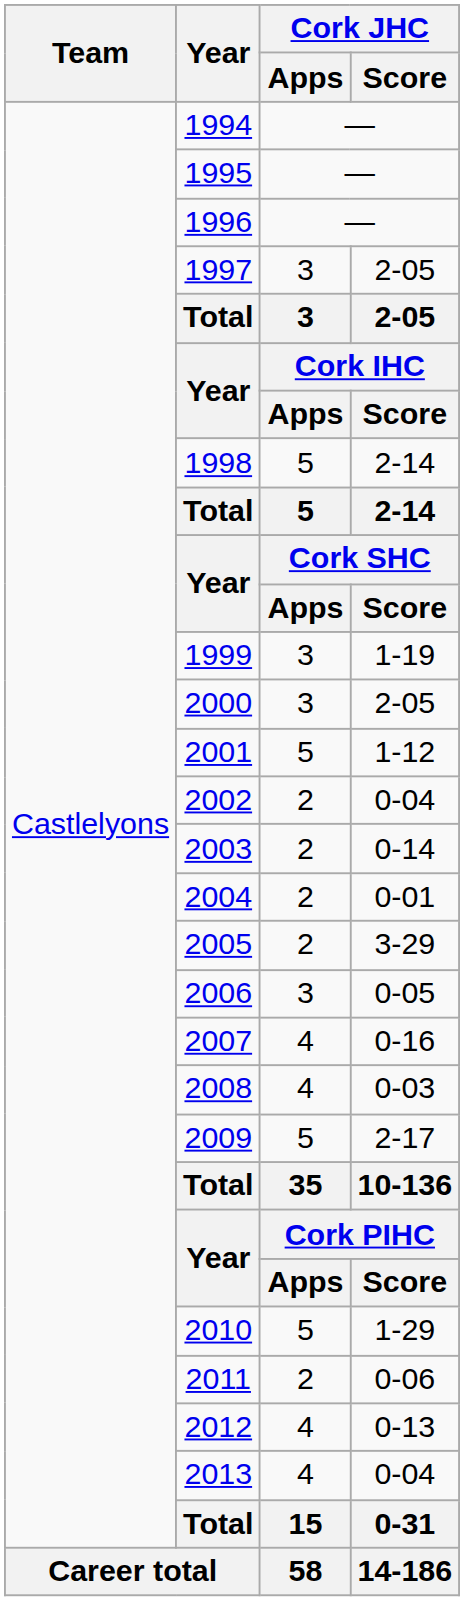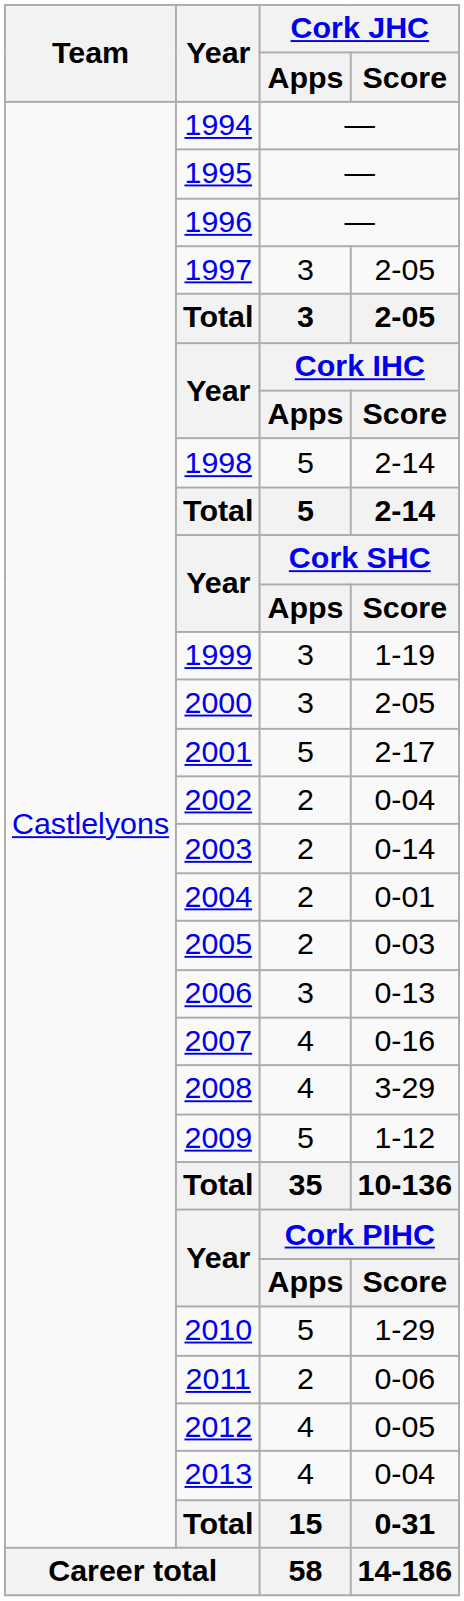 <table class="wikitable" style="text-align:center">
 <tr>
 <th rowspan="2">Team</th>
 <th rowspan="2">Year</th>
 <th colspan="2"><a href='#'>Cork JHC</a></th>
 </tr>
 <tr>
 <th>Apps</th>
 <th>Score</th>
 </tr>
 <tr>
 <td rowspan="30"><a href='#'>Castlelyons</a></td>
 <td><a href='#'>1994</a></td>
 <td colspan=2>—</td>
 </tr>
 <tr>
 <td><a href='#'>1995</a></td>
 <td colspan=2>—</td>
 </tr>
 <tr>
 <td><a href='#'>1996</a></td>
 <td colspan=2>—</td>
 </tr>
 <tr>
 <td><a href='#'>1997</a></td>
 <td>3</td>
 <td>2-05</td>
 </tr>
 <tr>
 <th>Total</th>
 <th>3</th>
 <th>2-05</th>
 </tr>
 <tr>
 <th rowspan=2>Year</th>
 <th colspan=2><a href='#'>Cork IHC</a></th>
 </tr>
 <tr>
 <th>Apps</th>
 <th>Score</th>
 </tr>
 <tr>
 <td><a href='#'>1998</a></td>
 <td>5</td>
 <td>2-14</td>
 </tr>
 <tr>
 <th>Total</th>
 <th>5</th>
 <th>2-14</th>
 </tr>
 <tr>
 <th rowspan=2>Year</th>
 <th colspan=2><a href='#'>Cork SHC</a></th>
 </tr>
 <tr>
 <th>Apps</th>
 <th>Score</th>
 </tr>
 <tr>
 <td><a href='#'>1999</a></td>
 <td>3</td>
 <td>1-19</td>
 </tr>
 <tr>
 <td><a href='#'>2000</a></td>
 <td>3</td>
 <td>2-05</td>
 </tr>
 <tr>
 <td><a href='#'>2001</a></td>
 <td>5</td>
-<td>1-12</td>
+<td>2-17</td>
 </tr>
 <tr>
 <td><a href='#'>2002</a></td>
 <td>2</td>
 <td>0-04</td>
 </tr>
 <tr>
 <td><a href='#'>2003</a></td>
 <td>2</td>
 <td>0-14</td>
 </tr>
 <tr>
 <td><a href='#'>2004</a></td>
 <td>2</td>
 <td>0-01</td>
 </tr>
 <tr>
 <td><a href='#'>2005</a></td>
 <td>2</td>
-<td>3-29</td>
+<td>0-03</td>
 </tr>
 <tr>
 <td><a href='#'>2006</a></td>
 <td>3</td>
-<td>0-05</td>
+<td>0-13</td>
 </tr>
 <tr>
 <td><a href='#'>2007</a></td>
 <td>4</td>
 <td>0-16</td>
 </tr>
 <tr>
 <td><a href='#'>2008</a></td>
 <td>4</td>
-<td>0-03</td>
+<td>3-29</td>
 </tr>
 <tr>
 <td><a href='#'>2009</a></td>
 <td>5</td>
-<td>2-17</td>
+<td>1-12</td>
 </tr>
 <tr>
 <th>Total</th>
 <th>35</th>
 <th>10-136</th>
 </tr>
 <tr>
 <th rowspan=2>Year</th>
 <th colspan=2><a href='#'>Cork PIHC</a></th>
 </tr>
 <tr>
 <th>Apps</th>
 <th>Score</th>
 </tr>
 <tr>
 <td><a href='#'>2010</a></td>
 <td>5</td>
 <td>1-29</td>
 </tr>
 <tr>
 <td><a href='#'>2011</a></td>
 <td>2</td>
 <td>0-06</td>
 </tr>
 <tr>
 <td><a href='#'>2012</a></td>
 <td>4</td>
-<td>0-13</td>
+<td>0-05</td>
 </tr>
 <tr>
 <td><a href='#'>2013</a></td>
 <td>4</td>
 <td>0-04</td>
 </tr>
 <tr>
 <th>Total</th>
 <th>15</th>
 <th>0-31</th>
 </tr>
 <tr>
 <th colspan="2">Career total</th>
 <th>58</th>
 <th>14-186</th>
 </tr>
 </table>
